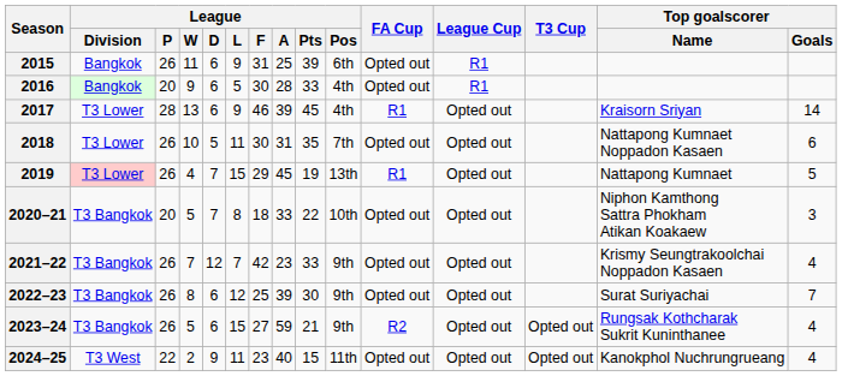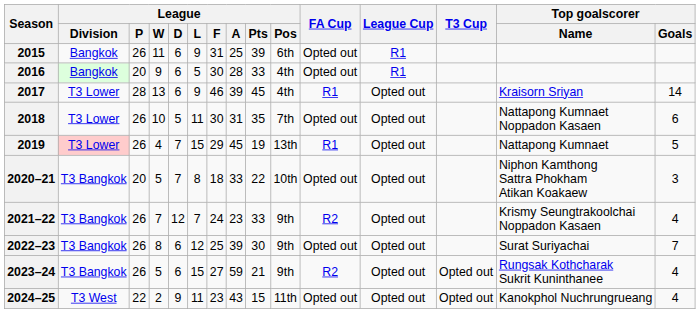 <table class="wikitable" style="text-align: center">
 <tr>
 <th rowspan=2>Season</th>
 <th colspan=9>League</th>
 <th rowspan=2><a href='#'>FA Cup</a></th>
 <th rowspan=2><a href='#'>League Cup</a></th>
 <th rowspan=2><a href='#'>T3 Cup</a></th>
 <th colspan=2>Top goalscorer</th>
 </tr>
 <tr>
 <th>Division</th>
 <th>P</th>
 <th>W</th>
 <th>D</th>
 <th>L</th>
 <th>F</th>
 <th>A</th>
 <th>Pts</th>
 <th>Pos</th>
 <th>Name</th>
 <th>Goals</th>
 </tr>
 <tr>
 <th>2015</th>
 <td><a href='#'>Bangkok</a></td>
 <td>26</td>
 <td>11</td>
 <td>6</td>
 <td>9</td>
 <td>31</td>
 <td>25</td>
 <td>39</td>
 <td>6th</td>
 <td>Opted out</td>
 <td><a href='#'>R1</a></td>
 <td></td>
 <td></td>
 <td></td>
 </tr>
 <tr>
 <th>2016</th>
 <td bgcolor="#DDFFDD"><a href='#'>Bangkok</a></td>
 <td>20</td>
 <td>9</td>
 <td>6</td>
 <td>5</td>
 <td>30</td>
 <td>28</td>
 <td>33</td>
 <td>4th</td>
 <td>Opted out</td>
 <td><a href='#'>R1</a></td>
 <td></td>
 <td></td>
 <td></td>
 </tr>
 <tr>
 <th>2017</th>
 <td><a href='#'>T3 Lower</a></td>
 <td>28</td>
 <td>13</td>
 <td>6</td>
 <td>9</td>
 <td>46</td>
 <td>39</td>
 <td>45</td>
 <td>4th</td>
 <td><a href='#'>R1</a></td>
 <td>Opted out</td>
 <td></td>
 <td align=left> <a href='#'>Kraisorn Sriyan</a></td>
 <td>14</td>
 </tr>
 <tr>
 <th>2018</th>
 <td><a href='#'>T3 Lower</a></td>
 <td>26</td>
 <td>10</td>
 <td>5</td>
 <td>11</td>
 <td>30</td>
 <td>31</td>
 <td>35</td>
 <td>7th</td>
 <td>Opted out</td>
 <td>Opted out</td>
 <td></td>
 <td align="left"> Nattapong Kumnaet<br> Noppadon Kasaen</td>
 <td>6</td>
 </tr>
 <tr>
 <th>2019</th>
 <td bgcolor="#FFCCCC"><a href='#'>T3 Lower</a></td>
 <td>26</td>
 <td>4</td>
 <td>7</td>
 <td>15</td>
 <td>29</td>
 <td>45</td>
 <td>19</td>
 <td>13th</td>
 <td><a href='#'>R1</a></td>
 <td>Opted out</td>
 <td></td>
 <td align="left"> Nattapong Kumnaet</td>
 <td>5</td>
 </tr>
 <tr>
 <th>2020–21</th>
 <td><a href='#'>T3 Bangkok</a></td>
 <td>20</td>
 <td>5</td>
 <td>7</td>
 <td>8</td>
 <td>18</td>
 <td>33</td>
 <td>22</td>
 <td>10th</td>
 <td>Opted out</td>
 <td>Opted out</td>
 <td></td>
 <td align="left"> Niphon Kamthong<br> Sattra Phokham<br> Atikan Koakaew</td>
 <td>3</td>
 </tr>
 <tr>
 <th>2021–22</th>
 <td><a href='#'>T3 Bangkok</a></td>
 <td>26</td>
 <td>7</td>
 <td>12</td>
 <td>7</td>
-<td>42</td>
+<td>24</td>
 <td>23</td>
 <td>33</td>
 <td>9th</td>
-<td>Opted out</td>
+<td><a href='#'>R2</a></td>
 <td>Opted out</td>
 <td></td>
 <td align="left"> Krismy Seungtrakoolchai<br> Noppadon Kasaen</td>
 <td>4</td>
 </tr>
 <tr>
 <th>2022–23</th>
 <td><a href='#'>T3 Bangkok</a></td>
 <td>26</td>
 <td>8</td>
 <td>6</td>
 <td>12</td>
 <td>25</td>
 <td>39</td>
 <td>30</td>
 <td>9th</td>
 <td>Opted out</td>
 <td>Opted out</td>
 <td></td>
 <td align="left"> Surat Suriyachai</td>
 <td>7</td>
 </tr>
 <tr>
 <th>2023–24</th>
 <td><a href='#'>T3 Bangkok</a></td>
 <td>26</td>
 <td>5</td>
 <td>6</td>
 <td>15</td>
 <td>27</td>
 <td>59</td>
 <td>21</td>
 <td>9th</td>
 <td><a href='#'>R2</a></td>
 <td>Opted out</td>
 <td>Opted out</td>
 <td align="left"> <a href='#'>Rungsak Kothcharak</a><br> Sukrit Kuninthanee</td>
 <td>4</td>
 </tr>
 <tr>
 <th>2024–25</th>
 <td><a href='#'>T3 West</a></td>
 <td>22</td>
 <td>2</td>
 <td>9</td>
 <td>11</td>
 <td>23</td>
-<td>40</td>
+<td>43</td>
 <td>15</td>
 <td>11th</td>
 <td>Opted out</td>
 <td>Opted out</td>
 <td>Opted out</td>
 <td align="left"> Kanokphol Nuchrungrueang</td>
 <td>4</td>
 </tr>
 </table>
